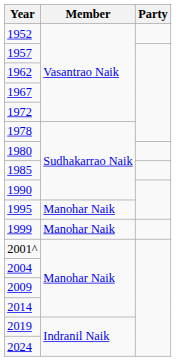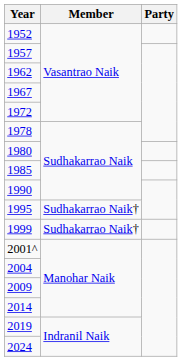 <table class="wikitable">
 <tr>
 <th>Year</th>
 <th>Member</th>
 <th colspan="2">Party</th>
 </tr>
 <tr>
 <td><a href='#'>1952</a></td>
 <td rowspan="5"><a href='#'>Vasantrao Naik</a></td>
 <td></td>
 </tr>
 <tr>
 <td><a href='#'>1957</a></td>
 </tr>
 <tr>
 <td><a href='#'>1962</a></td>
 </tr>
 <tr>
 <td><a href='#'>1967</a></td>
 </tr>
 <tr>
 <td><a href='#'>1972</a></td>
 </tr>
 <tr>
 <td><a href='#'>1978</a></td>
 <td rowspan="4"><a href='#'>Sudhakarrao Naik</a></td>
 </tr>
 <tr>
 <td><a href='#'>1980</a></td>
 <td></td>
 </tr>
 <tr>
 <td><a href='#'>1985</a></td>
 <td></td>
 </tr>
 <tr>
 <td><a href='#'>1990</a></td>
 </tr>
 <tr>
 <td><a href='#'>1995</a></td>
-<td><a href='#'>Manohar Naik</a></td>
+<td><a href='#'>Sudhakarrao Naik</a>†</td>
 </tr>
 <tr>
 <td><a href='#'>1999</a></td>
-<td><a href='#'>Manohar Naik</a></td>
+<td><a href='#'>Sudhakarrao Naik</a>†</td>
 <td></td>
 </tr>
 <tr>
 <td>2001^</td>
 <td rowspan="4"><a href='#'>Manohar Naik</a></td>
 </tr>
 <tr>
 <td><a href='#'>2004</a></td>
 </tr>
 <tr>
 <td><a href='#'>2009</a></td>
 </tr>
 <tr>
 <td><a href='#'>2014</a></td>
 </tr>
 <tr>
 <td><a href='#'>2019</a></td>
 <td Rowspan=2><a href='#'>Indranil Naik</a></td>
 </tr>
 <tr>
 <td><a href='#'>2024</a></td>
 </tr>
 </table>
